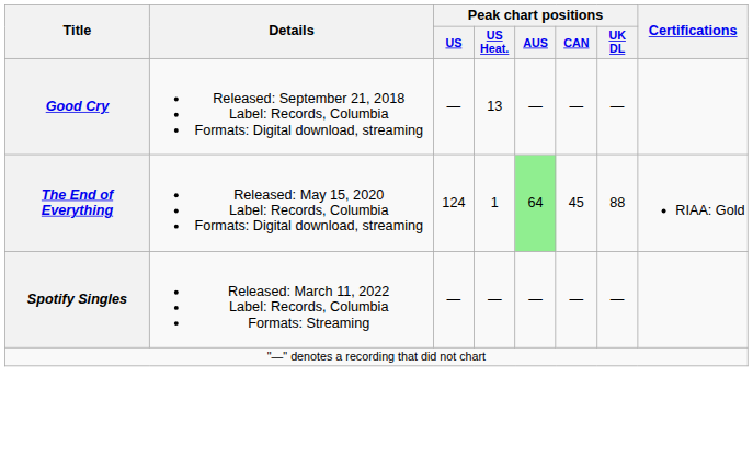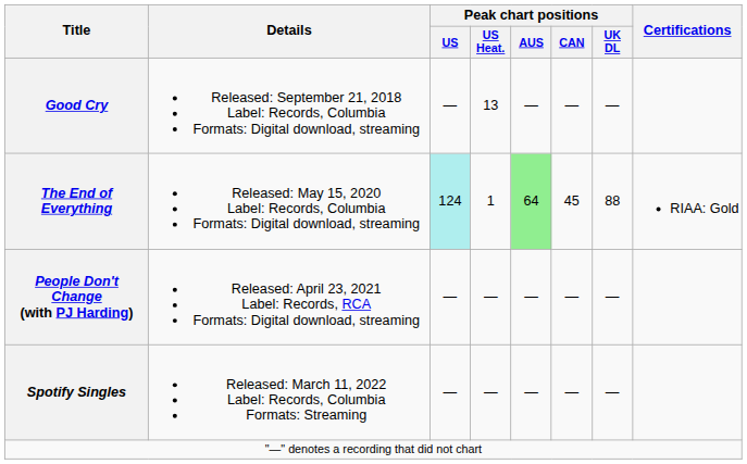 <table class="wikitable plainrowheaders" style="text-align:center;">
 <tr>
 <th scope="col" rowspan="2" style="width:10em;">Title</th>
 <th scope="col" rowspan="2" style="width:20em;">Details</th>
 <th scope="col" colspan="5">Peak chart positions</th>
 <th rowspan="2"><a href='#'>Certifications</a></th>
 </tr>
 <tr>
 <th scope="col" style="width:3em;font-size:85%;"><a href='#'>US</a><br></th>
 <th scope="col" style="width:3em;font-size:85%;"><a href='#'>US<br>Heat.</a><br></th>
 <th scope="col" style="width:3em;font-size:85%;"><a href='#'>AUS</a><br></th>
 <th scope="col" style="width:3em;font-size:85%;"><a href='#'>CAN</a><br></th>
 <th scope="col" style="width:3em;font-size:85%;"><a href='#'>UK<br>DL</a><br></th>
 </tr>
 <tr>
 <th scope="row"><em><a href='#'>Good Cry</a></em></th>
 <td><br><ul><li>Released: September 21, 2018</li><li>Label: Records, Columbia</li><li>Formats: Digital download, streaming</li></ul></td>
 <td>—</td>
 <td>13</td>
 <td>—</td>
 <td>—</td>
 <td>—</td>
 <td></td>
 </tr>
 <tr>
 <th scope="row"><em><a href='#'>The End of Everything</a></em></th>
 <td><br><ul><li>Released: May 15, 2020</li><li>Label: Records, Columbia</li><li>Formats: Digital download, streaming</li></ul></td>
-<td>124</td>
+<td style="background: paleturquoise;">124</td>
 <td>1</td>
 <td style="background: lightgreen;">64</td>
 <td>45</td>
 <td>88</td>
 <td><br><ul><li>RIAA: Gold</li></ul></td>
+</tr>
+<tr>
+<th scope="row"><em><a href='#'>People Don't Change</a></em><br><span>(with <a href='#'>PJ Harding</a>)</span></th>
+<td><br><ul><li>Released: April 23, 2021</li><li>Label: Records, <a href='#'>RCA</a></li><li>Formats: Digital download, streaming</li></ul></td>
+<td>—</td>
+<td>—</td>
+<td>—</td>
+<td>—</td>
+<td>—</td>
+<td></td>
 </tr>
 <tr>
 <th scope="row"><em>Spotify Singles</em></th>
 <td><br><ul><li>Released: March 11, 2022</li><li>Label: Records, Columbia</li><li>Formats: Streaming</li></ul></td>
 <td>—</td>
 <td>—</td>
 <td>—</td>
 <td>—</td>
 <td>—</td>
 <td></td>
 </tr>
 <tr>
 <td colspan="8" style="font-size:85%">"—" denotes a recording that did not chart</td>
 </tr>
 </table>
